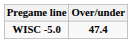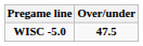 <table class="wikitable">
 <tr align="center">
 <th style=>Pregame line</th>
 <th style=>Over/under</th>
 </tr>
 <tr align="center">
 <td><strong>WISC -5.0</strong></td>
-<td><strong>47.4</strong></td>
+<td><strong>47.5</strong></td>
 </tr>
 </table>
